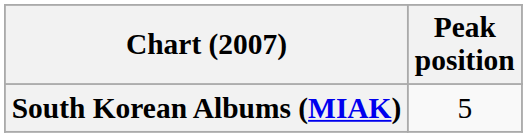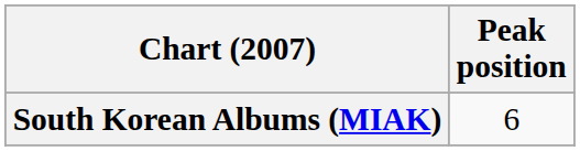 <table class="wikitable plainrowheaders">
 <tr>
 <th>Chart (2007)</th>
 <th>Peak<br>position</th>
 </tr>
 <tr>
 <th scope="row">South Korean Albums (<a href='#'>MIAK</a>)</th>
-<td style="text-align:center">5</td>
+<td style="text-align:center">6</td>
 </tr>
 </table>
